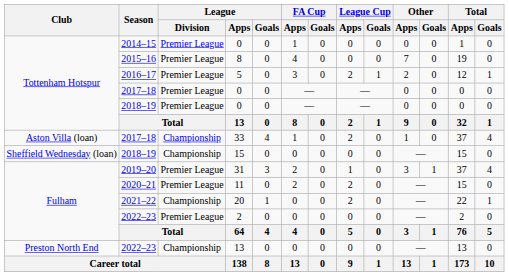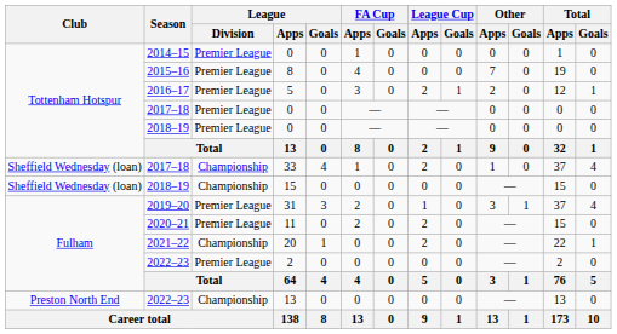 <table class="wikitable" style="text-align:center">
 <tr>
 <th rowspan="2">Club</th>
 <th rowspan="2">Season</th>
 <th colspan="3">League</th>
 <th colspan="2"><a href='#'>FA Cup</a></th>
 <th colspan="2"><a href='#'>League Cup</a></th>
 <th colspan="2">Other</th>
 <th colspan="2">Total</th>
 </tr>
 <tr>
 <th>Division</th>
 <th>Apps</th>
 <th>Goals</th>
 <th>Apps</th>
 <th>Goals</th>
 <th>Apps</th>
 <th>Goals</th>
 <th>Apps</th>
 <th>Goals</th>
 <th>Apps</th>
 <th>Goals</th>
 </tr>
 <tr>
 <td rowspan="6"><a href='#'>Tottenham Hotspur</a></td>
 <td><a href='#'>2014–15</a></td>
 <td><a href='#'>Premier League</a></td>
 <td>0</td>
 <td>0</td>
 <td>1</td>
 <td>0</td>
 <td>0</td>
 <td>0</td>
 <td>0</td>
 <td>0</td>
 <td>1</td>
 <td>0</td>
 </tr>
 <tr>
 <td><a href='#'>2015–16</a></td>
 <td>Premier League</td>
 <td>8</td>
 <td>0</td>
 <td>4</td>
 <td>0</td>
 <td>0</td>
 <td>0</td>
 <td>7</td>
 <td>0</td>
 <td>19</td>
 <td>0</td>
 </tr>
 <tr>
 <td><a href='#'>2016–17</a></td>
 <td>Premier League</td>
 <td>5</td>
 <td>0</td>
 <td>3</td>
 <td>0</td>
 <td>2</td>
 <td>1</td>
 <td>2</td>
 <td>0</td>
 <td>12</td>
 <td>1</td>
 </tr>
 <tr>
 <td><a href='#'>2017–18</a></td>
 <td>Premier League</td>
 <td>0</td>
 <td>0</td>
 <td colspan="2">—</td>
 <td colspan="2">—</td>
 <td>0</td>
 <td>0</td>
 <td>0</td>
 <td>0</td>
 </tr>
 <tr>
 <td><a href='#'>2018–19</a></td>
 <td>Premier League</td>
 <td>0</td>
 <td>0</td>
 <td colspan="2">—</td>
 <td colspan="2">—</td>
 <td>0</td>
 <td>0</td>
 <td>0</td>
 <td>0</td>
 </tr>
 <tr>
 <th colspan="2">Total</th>
 <th>13</th>
 <th>0</th>
 <th>8</th>
 <th>0</th>
 <th>2</th>
 <th>1</th>
 <th>9</th>
 <th>0</th>
 <th>32</th>
 <th>1</th>
 </tr>
 <tr>
-<td><a href='#'>Aston Villa</a> (loan)</td>
+<td><a href='#'>Sheffield Wednesday</a> (loan)</td>
 <td><a href='#'>2017–18</a></td>
 <td><a href='#'>Championship</a></td>
 <td>33</td>
 <td>4</td>
 <td>1</td>
 <td>0</td>
 <td>2</td>
 <td>0</td>
 <td>1</td>
 <td>0</td>
 <td>37</td>
 <td>4</td>
 </tr>
 <tr>
 <td><a href='#'>Sheffield Wednesday</a> (loan)</td>
 <td><a href='#'>2018–19</a></td>
 <td>Championship</td>
 <td>15</td>
 <td>0</td>
 <td>0</td>
 <td>0</td>
 <td>0</td>
 <td>0</td>
 <td colspan="2">—</td>
 <td>15</td>
 <td>0</td>
 </tr>
 <tr>
 <td rowspan=5><a href='#'>Fulham</a></td>
 <td><a href='#'>2019–20</a></td>
 <td>Premier League</td>
 <td>31</td>
 <td>3</td>
 <td>2</td>
 <td>0</td>
 <td>1</td>
 <td>0</td>
 <td>3</td>
 <td>1</td>
 <td>37</td>
 <td>4</td>
 </tr>
 <tr>
 <td><a href='#'>2020–21</a></td>
 <td>Premier League</td>
 <td>11</td>
 <td>0</td>
 <td>2</td>
 <td>0</td>
 <td>2</td>
 <td>0</td>
 <td colspan=2>—</td>
 <td>15</td>
 <td>0</td>
 </tr>
 <tr>
 <td><a href='#'>2021–22</a></td>
 <td>Championship</td>
 <td>20</td>
 <td>1</td>
 <td>0</td>
 <td>0</td>
 <td>2</td>
 <td>0</td>
 <td colspan=2>—</td>
 <td>22</td>
 <td>1</td>
 </tr>
 <tr>
 <td><a href='#'>2022–23</a></td>
 <td>Premier League</td>
 <td>2</td>
 <td>0</td>
 <td>0</td>
 <td>0</td>
 <td>0</td>
 <td>0</td>
 <td colspan=2>—</td>
 <td>2</td>
 <td>0</td>
 </tr>
 <tr>
 <th colspan=2>Total</th>
 <th>64</th>
 <th>4</th>
 <th>4</th>
 <th>0</th>
 <th>5</th>
 <th>0</th>
 <th>3</th>
 <th>1</th>
 <th>76</th>
 <th>5</th>
 </tr>
 <tr>
 <td><a href='#'>Preston North End</a></td>
 <td><a href='#'>2022–23</a></td>
 <td>Championship</td>
 <td>13</td>
 <td>0</td>
 <td>0</td>
 <td>0</td>
 <td>0</td>
 <td>0</td>
 <td colspan=2>—</td>
 <td>13</td>
 <td>0</td>
 </tr>
 <tr>
 <th colspan="3">Career total</th>
 <th>138</th>
 <th>8</th>
 <th>13</th>
 <th>0</th>
 <th>9</th>
 <th>1</th>
 <th>13</th>
 <th>1</th>
 <th>173</th>
 <th>10</th>
 </tr>
 </table>
